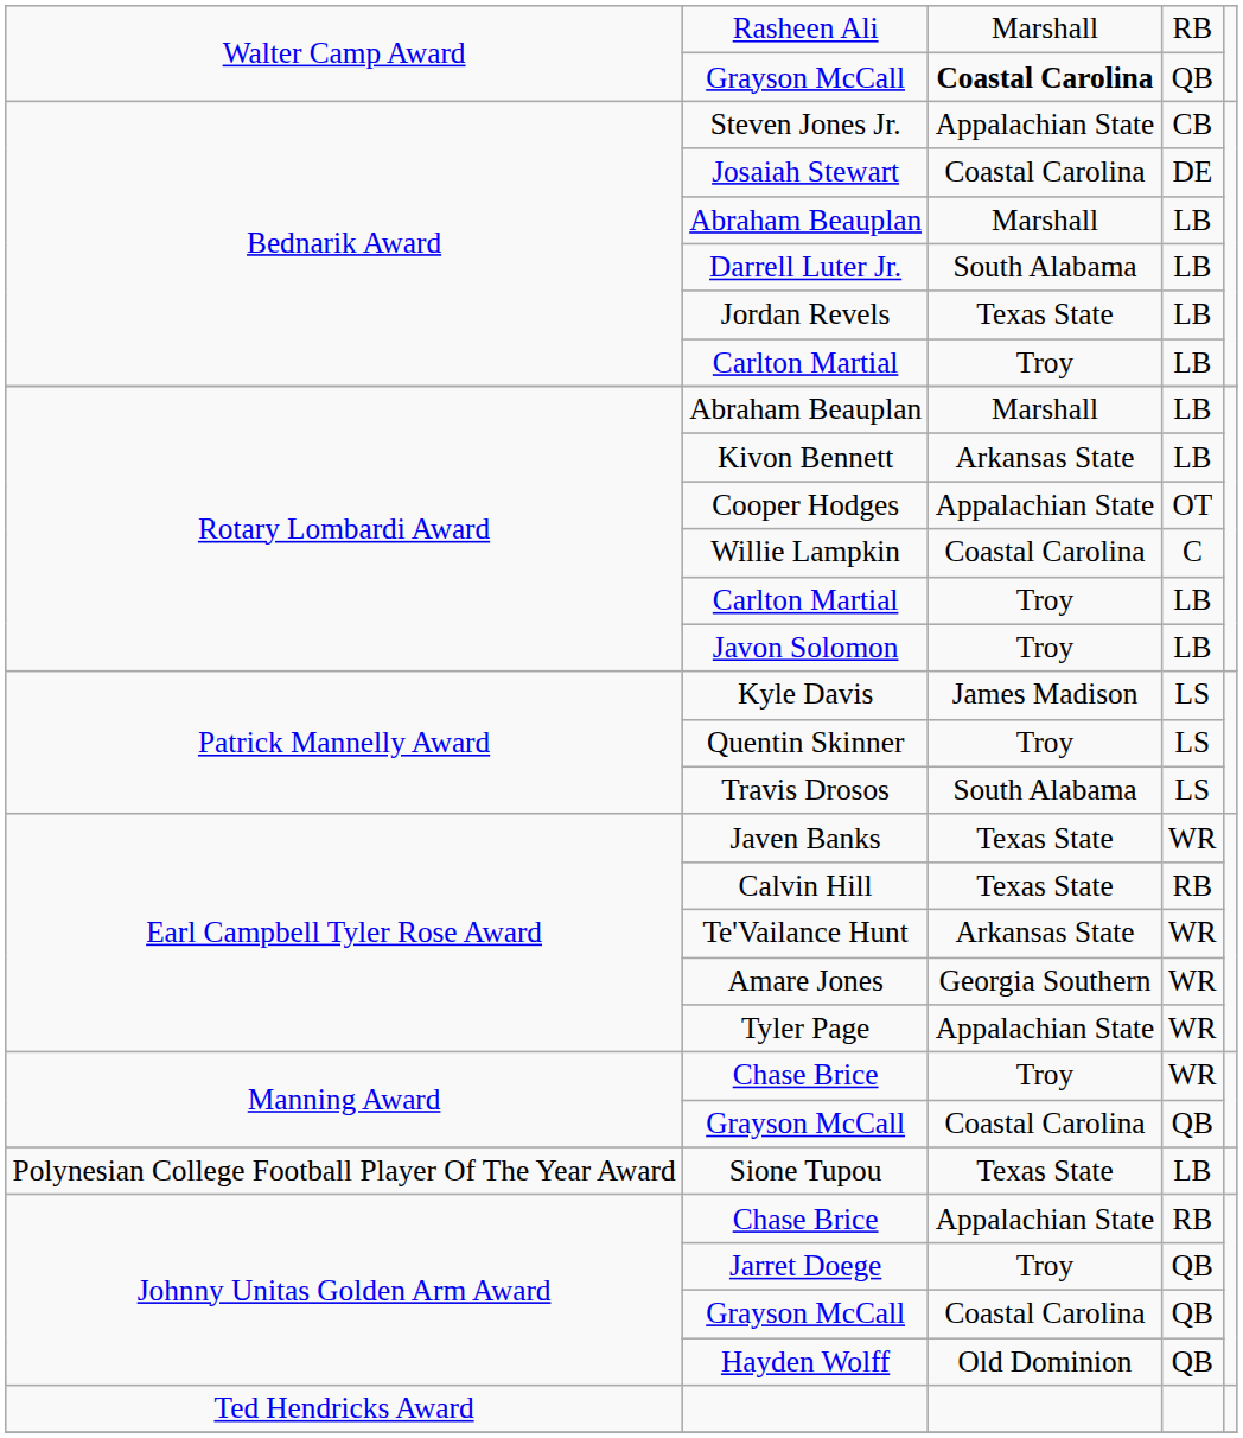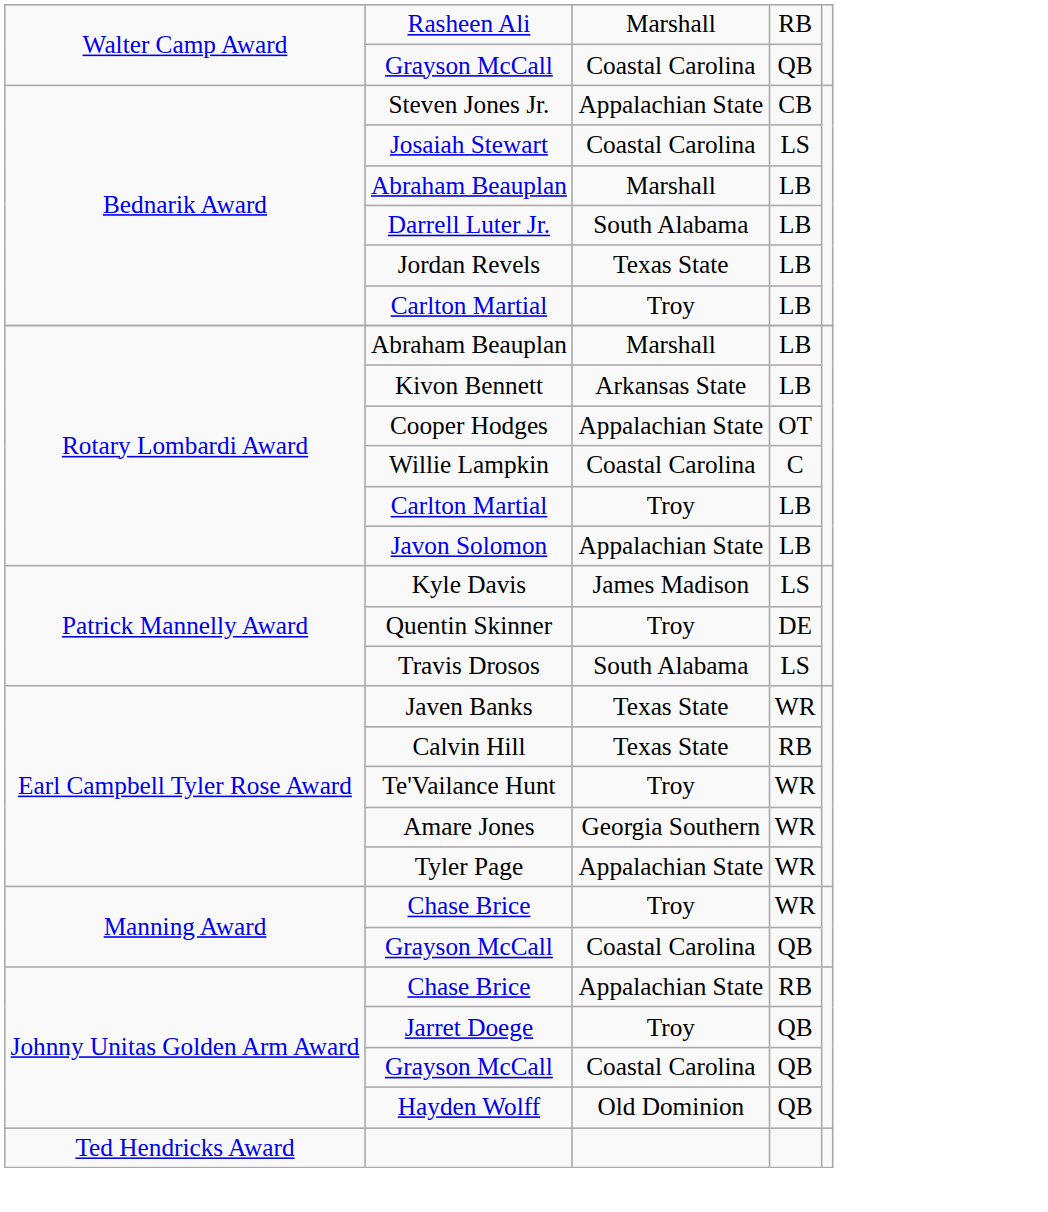 <table class="wikitable" style="text-align:center;">
 <tr>
 <td rowspan=2><a href='#'>Walter Camp Award</a></td>
 <td><a href='#'>Rasheen Ali</a></td>
 <td>Marshall</td>
 <td>RB</td>
 <td rowspan=2></td>
 </tr>
 <tr>
 <td><a href='#'>Grayson McCall</a></td>
-<td><strong>Coastal Carolina</strong></td>
+<td>Coastal Carolina</td>
 <td>QB</td>
 </tr>
 <tr>
 <td rowspan=6><a href='#'>Bednarik Award</a></td>
 <td>Steven Jones Jr.</td>
 <td>Appalachian State</td>
 <td>CB</td>
 <td rowspan=6></td>
 </tr>
 <tr>
 <td><a href='#'>Josaiah Stewart</a></td>
 <td>Coastal Carolina</td>
-<td>DE</td>
+<td>LS</td>
 </tr>
 <tr>
 <td><a href='#'>Abraham Beauplan</a></td>
 <td>Marshall</td>
 <td>LB</td>
 </tr>
 <tr>
 <td><a href='#'>Darrell Luter Jr.</a></td>
 <td>South Alabama</td>
 <td>LB</td>
 </tr>
 <tr>
 <td>Jordan Revels</td>
 <td>Texas State</td>
 <td>LB</td>
 </tr>
 <tr>
 <td><a href='#'>Carlton Martial</a></td>
 <td>Troy</td>
 <td>LB</td>
 </tr>
 <tr>
 </tr>
 <tr>
 <td rowspan=6><a href='#'>Rotary Lombardi Award</a></td>
 <td>Abraham Beauplan</td>
 <td>Marshall</td>
 <td>LB</td>
 <td rowspan=6></td>
 </tr>
 <tr>
 <td>Kivon Bennett</td>
 <td>Arkansas State</td>
 <td>LB</td>
 </tr>
 <tr>
 <td>Cooper Hodges</td>
 <td>Appalachian State</td>
 <td>OT</td>
 </tr>
 <tr>
 <td>Willie Lampkin</td>
 <td>Coastal Carolina</td>
 <td>C</td>
 </tr>
 <tr>
 <td><a href='#'>Carlton Martial</a></td>
 <td>Troy</td>
 <td>LB</td>
 </tr>
 <tr>
 <td><a href='#'>Javon Solomon</a></td>
-<td>Troy</td>
+<td>Appalachian State</td>
 <td>LB</td>
 </tr>
 <tr>
 <td rowspan=3><a href='#'>Patrick Mannelly Award</a></td>
 <td>Kyle Davis</td>
 <td>James Madison</td>
 <td>LS</td>
 <td rowspan=3></td>
 </tr>
 <tr>
 <td>Quentin Skinner</td>
 <td>Troy</td>
-<td>LS</td>
+<td>DE</td>
 </tr>
 <tr>
 <td>Travis Drosos</td>
 <td>South Alabama</td>
 <td>LS</td>
 </tr>
 <tr>
 <td rowspan=5><a href='#'>Earl Campbell Tyler Rose Award</a></td>
 <td>Javen Banks</td>
 <td>Texas State</td>
 <td>WR</td>
 <td rowspan=5></td>
 </tr>
 <tr>
 <td>Calvin Hill</td>
 <td>Texas State</td>
 <td>RB</td>
 </tr>
 <tr>
 <td>Te'Vailance Hunt</td>
-<td>Arkansas State</td>
+<td>Troy</td>
 <td>WR</td>
 </tr>
 <tr>
 <td>Amare Jones</td>
 <td>Georgia Southern</td>
 <td>WR</td>
 </tr>
 <tr>
 <td>Tyler Page</td>
 <td>Appalachian State</td>
 <td>WR</td>
 </tr>
 <tr>
 <td rowspan=2><a href='#'>Manning Award</a></td>
 <td><a href='#'>Chase Brice</a></td>
 <td>Troy</td>
 <td>WR</td>
 <td rowspan=2></td>
 </tr>
 <tr>
 <td><a href='#'>Grayson McCall</a></td>
 <td>Coastal Carolina</td>
 <td>QB</td>
-</tr>
-<tr>
-<td>Polynesian College Football Player Of The Year Award</td>
-<td>Sione Tupou</td>
-<td>Texas State</td>
-<td>LB</td>
-<td></td>
 </tr>
 <tr>
 <td rowspan=4><a href='#'>Johnny Unitas Golden Arm Award</a></td>
 <td><a href='#'>Chase Brice</a></td>
 <td>Appalachian State</td>
 <td>RB</td>
 <td rowspan=4></td>
 </tr>
 <tr>
 <td><a href='#'>Jarret Doege</a></td>
 <td>Troy</td>
 <td>QB</td>
 </tr>
 <tr>
 <td><a href='#'>Grayson McCall</a></td>
 <td>Coastal Carolina</td>
 <td>QB</td>
 </tr>
 <tr>
 <td><a href='#'>Hayden Wolff</a></td>
 <td>Old Dominion</td>
 <td>QB</td>
 </tr>
 <tr>
 <td><a href='#'>Ted Hendricks Award</a></td>
 <td></td>
 <td></td>
 <td></td>
 <td></td>
 </tr>
 <tr>
 </tr>
 </table>
